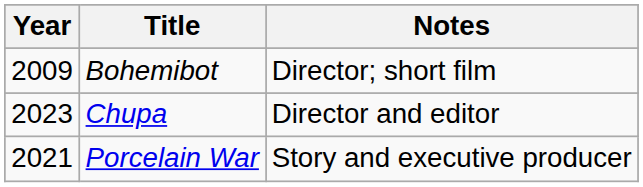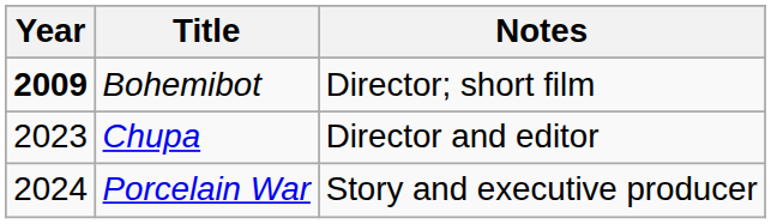 <table class="wikitable">
 <tr>
 <th>Year</th>
 <th>Title</th>
 <th>Notes</th>
 </tr>
 <tr>
-<td>2009</td>
+<td><strong>2009</strong></td>
 <td><em>Bohemibot</em></td>
 <td>Director; short film</td>
 </tr>
 <tr>
 <td>2023</td>
 <td><em><a href='#'>Chupa</a></em></td>
 <td>Director and editor</td>
 </tr>
 <tr>
-<td>2021</td>
+<td>2024</td>
 <td><em><a href='#'>Porcelain War</a></em></td>
 <td>Story and executive producer</td>
 </tr>
 </table>
